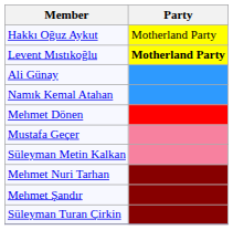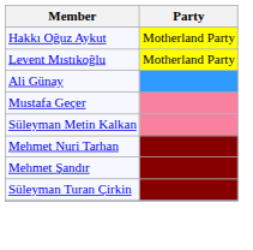 <table class=wikitable style="border:1px solid #8888aa; background-color:#f7f8ff; padding:0px; font-size:90%;">
 <tr>
 <th>Member</th>
 <th>Party</th>
 </tr>
 <tr>
 <td><a href='#'>Hakkı Oğuz Aykut</a></td>
 <td style="background: #ffff00">Motherland Party</td>
 </tr>
 <tr>
 <td><a href='#'>Levent Mıstıkoğlu</a></td>
-<td style="background: #ffff00"><strong>Motherland Party</strong></td>
+<td style="background: #ffff00">Motherland Party</td>
 </tr>
 <tr>
 <td><a href='#'>Ali Günay</a></td>
 <td style="background: #2E9AFE"></td>
-</tr>
-<tr>
-<td><a href='#'>Namık Kemal Atahan</a></td>
-<td style="background: #2E9AFE"></td>
-</tr>
-<tr>
-<td><a href='#'>Mehmet Dönen</a></td>
-<td style="background: #ff0000"></td>
 </tr>
 <tr>
 <td><a href='#'>Mustafa Geçer</a></td>
 <td style="background: #F7819F"></td>
 </tr>
 <tr>
 <td><a href='#'>Süleyman Metin Kalkan</a></td>
 <td style="background: #F7819F"></td>
 </tr>
 <tr>
 <td><a href='#'>Mehmet Nuri Tarhan</a></td>
 <td style="background: #870000"></td>
 </tr>
 <tr>
 <td><a href='#'>Mehmet Şandır</a></td>
 <td style="background: #870000"></td>
 </tr>
 <tr>
 <td><a href='#'>Süleyman Turan Çirkin</a></td>
 <td style="background: #870000"></td>
 </tr>
 <tr>
 </tr>
 </table>
